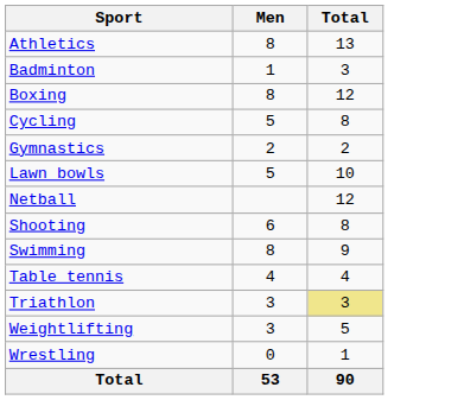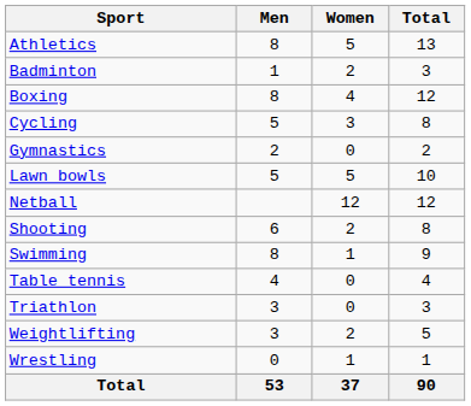 <table class="wikitable sortable" style="text-align:center;">
 <tr>
 <th width=180>Sport</th>
 <th width=55>Men</th>
+<th width=55>Women</th>
 <th width=55>Total</th>
 </tr>
 <tr>
 <td align=left><a href='#'>Athletics</a></td>
 <td>8</td>
+<td>5</td>
 <td>13</td>
 </tr>
 <tr>
 <td align=left><a href='#'>Badminton</a></td>
 <td>1</td>
+<td>2</td>
 <td>3</td>
 </tr>
 <tr>
 <td align=left><a href='#'>Boxing</a></td>
 <td>8</td>
+<td>4</td>
 <td>12</td>
 </tr>
 <tr>
 <td align=left><a href='#'>Cycling</a></td>
 <td>5</td>
+<td>3</td>
 <td>8</td>
 </tr>
 <tr>
 <td align=left><a href='#'>Gymnastics</a></td>
 <td>2</td>
+<td>0</td>
 <td>2</td>
 </tr>
 <tr>
 <td align=left><a href='#'>Lawn bowls</a></td>
+<td>5</td>
 <td>5</td>
 <td>10</td>
 </tr>
 <tr>
 <td align=left><a href='#'>Netball</a></td>
 <td></td>
 <td>12</td>
+<td>12</td>
 </tr>
 <tr>
 <td align=left><a href='#'>Shooting</a></td>
 <td>6</td>
+<td>2</td>
 <td>8</td>
 </tr>
 <tr>
 <td align=left><a href='#'>Swimming</a></td>
 <td>8</td>
+<td>1</td>
 <td>9</td>
 </tr>
 <tr>
 <td align=left><a href='#'>Table tennis</a></td>
 <td>4</td>
+<td>0</td>
 <td>4</td>
 </tr>
 <tr>
 <td align=left><a href='#'>Triathlon</a></td>
 <td>3</td>
-<td style="background: khaki;">3</td>
+<td>0</td>
+<td>3</td>
 </tr>
 <tr>
 <td align=left><a href='#'>Weightlifting</a></td>
 <td>3</td>
+<td>2</td>
 <td>5</td>
 </tr>
 <tr>
 <td align=left><a href='#'>Wrestling</a></td>
 <td>0</td>
 <td>1</td>
+<td>1</td>
 </tr>
 <tr>
 <th>Total</th>
 <th>53</th>
+<th>37</th>
 <th>90</th>
 </tr>
 </table>
